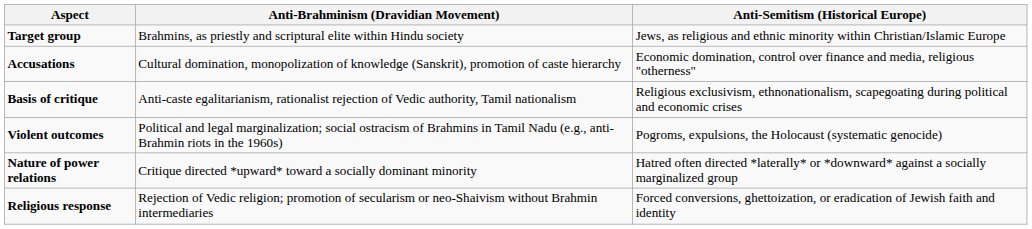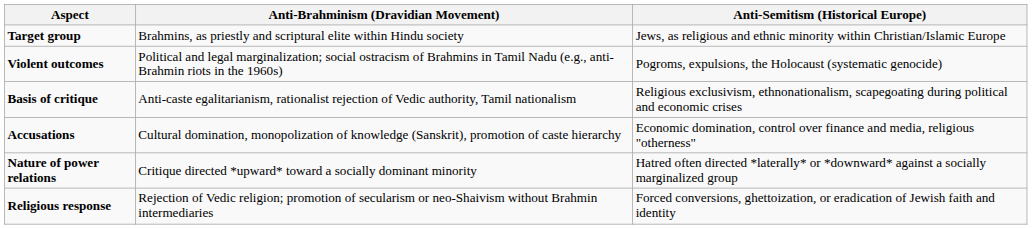 <table class="wikitable">
 <tr>
 <th>Aspect</th>
 <th>Anti-Brahminism (Dravidian Movement)</th>
 <th>Anti-Semitism (Historical Europe)</th>
 </tr>
 <tr>
 <td><strong>Target group</strong></td>
 <td>Brahmins, as priestly and scriptural elite within Hindu society</td>
 <td>Jews, as religious and ethnic minority within Christian/Islamic Europe</td>
 </tr>
 <tr>
-<td><strong>Accusations</strong></td>
-<td>Cultural domination, monopolization of knowledge (Sanskrit), promotion of caste hierarchy</td>
-<td>Economic domination, control over finance and media, religious "otherness"</td>
+<td><strong>Violent outcomes</strong></td>
+<td>Political and legal marginalization; social ostracism of Brahmins in Tamil Nadu (e.g., anti-Brahmin riots in the 1960s)</td>
+<td>Pogroms, expulsions, the Holocaust (systematic genocide)</td>
 </tr>
 <tr>
 <td><strong>Basis of critique</strong></td>
 <td>Anti-caste egalitarianism, rationalist rejection of Vedic authority, Tamil nationalism</td>
 <td>Religious exclusivism, ethnonationalism, scapegoating during political and economic crises</td>
 </tr>
 <tr>
-<td><strong>Violent outcomes</strong></td>
-<td>Political and legal marginalization; social ostracism of Brahmins in Tamil Nadu (e.g., anti-Brahmin riots in the 1960s)</td>
-<td>Pogroms, expulsions, the Holocaust (systematic genocide)</td>
+<td><strong>Accusations</strong></td>
+<td>Cultural domination, monopolization of knowledge (Sanskrit), promotion of caste hierarchy</td>
+<td>Economic domination, control over finance and media, religious "otherness"</td>
 </tr>
 <tr>
 <td><strong>Nature of power relations</strong></td>
 <td>Critique directed *upward* toward a socially dominant minority</td>
 <td>Hatred often directed *laterally* or *downward* against a socially marginalized group</td>
 </tr>
 <tr>
 <td><strong>Religious response</strong></td>
 <td>Rejection of Vedic religion; promotion of secularism or neo-Shaivism without Brahmin intermediaries</td>
 <td>Forced conversions, ghettoization, or eradication of Jewish faith and identity</td>
 </tr>
 </table>
